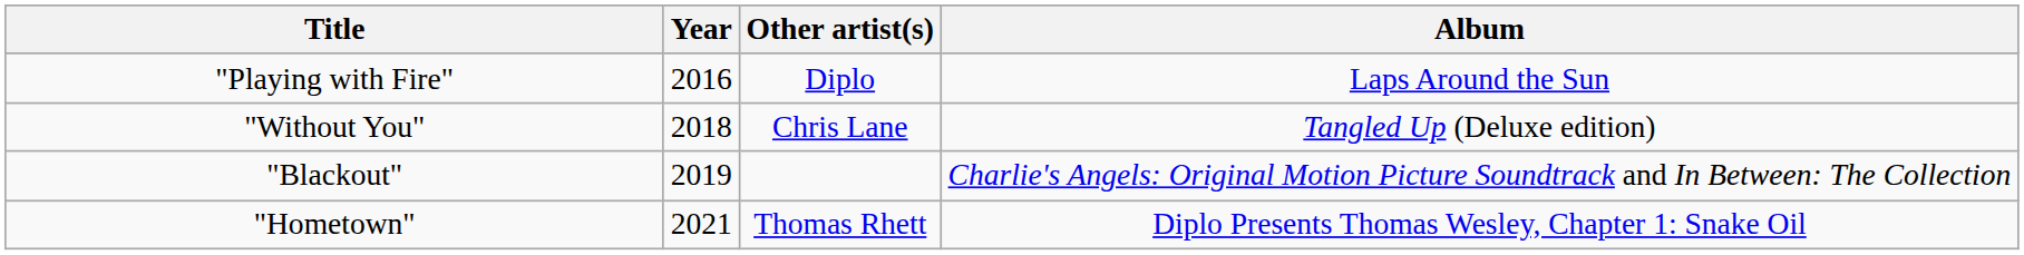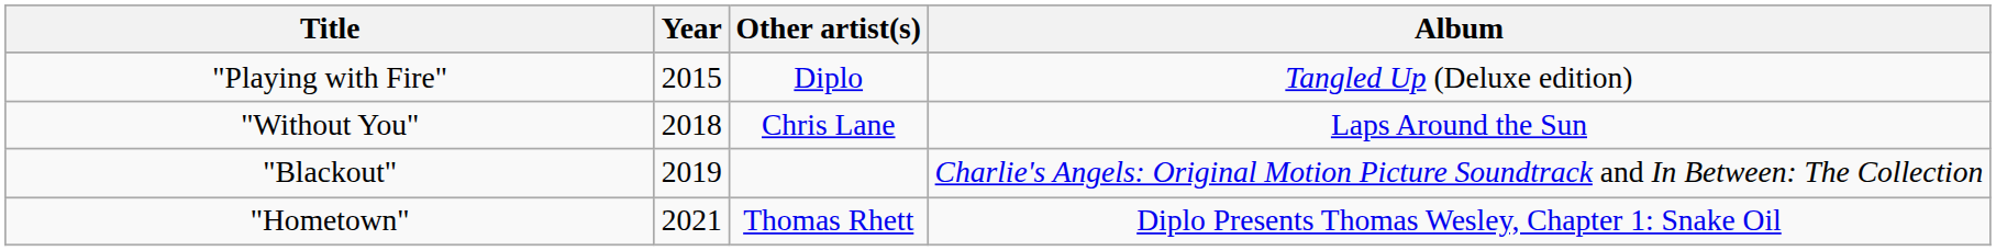 <table class="wikitable plainrowheaders" style="text-align:center;">
 <tr>
 <th scope="col" style="width:21em;">Title</th>
 <th scope="col">Year</th>
 <th scope="col">Other artist(s)</th>
 <th scope="col">Album</th>
 </tr>
 <tr>
 <td scope="row">"Playing with Fire"</td>
-<td>2016</td>
+<td>2015</td>
 <td><a href='#'>Diplo</a></td>
-<td><a href='#'>Laps Around the Sun</a></td>
+<td><em><a href='#'>Tangled Up</a></em> (Deluxe edition)</td>
 </tr>
 <tr>
 <td>"Without You"</td>
 <td>2018</td>
 <td><a href='#'>Chris Lane</a></td>
-<td><em><a href='#'>Tangled Up</a></em> (Deluxe edition)</td>
+<td><a href='#'>Laps Around the Sun</a></td>
 </tr>
 <tr>
 <td>"Blackout"</td>
 <td>2019</td>
 <td></td>
 <td><em><a href='#'>Charlie's Angels: Original Motion Picture Soundtrack</a></em> and <em>In Between: The Collection</em></td>
 </tr>
 <tr>
 <td>"Hometown"<br></td>
 <td>2021</td>
 <td><a href='#'>Thomas Rhett</a></td>
 <td><a href='#'>Diplo Presents Thomas Wesley, Chapter 1: Snake Oil</a></td>
 </tr>
 </table>
